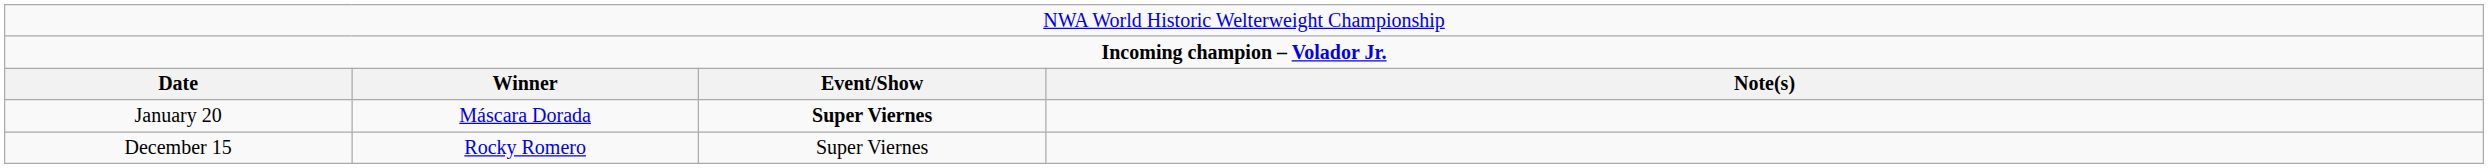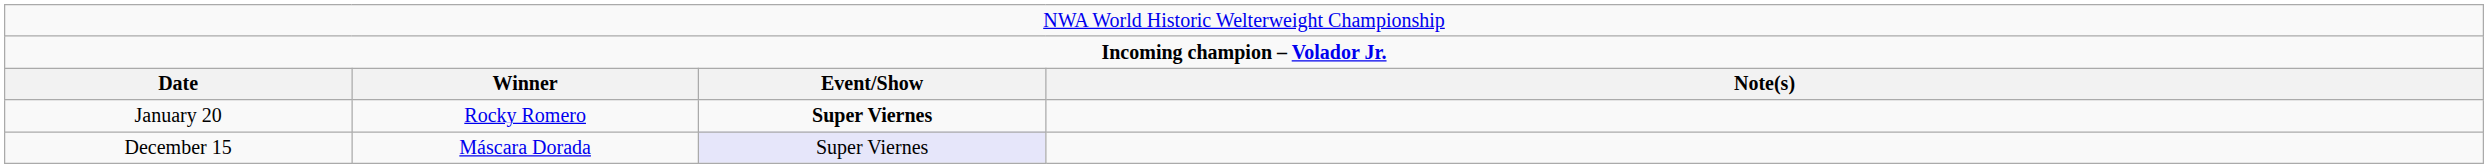 <table class="wikitable" style="text-align:center; width:100%;">
 <tr>
 <td colspan="5" style="text-align: center;"><a href='#'>NWA World Historic Welterweight Championship</a></td>
 </tr>
 <tr>
 <td colspan="5" style="text-align: center;"><strong>Incoming champion – <a href='#'>Volador Jr.</a></strong></td>
 </tr>
 <tr>
 <th width=14%>Date</th>
 <th width=14%>Winner</th>
 <th width=14%>Event/Show</th>
 <th width=58%>Note(s)</th>
 </tr>
 <tr>
 <td>January 20</td>
-<td><a href='#'>Máscara Dorada</a></td>
+<td><a href='#'>Rocky Romero</a></td>
 <td><strong>Super Viernes</strong></td>
 <td></td>
 </tr>
 <tr>
 <td>December 15</td>
-<td><a href='#'>Rocky Romero</a></td>
-<td>Super Viernes</td>
+<td><a href='#'>Máscara Dorada</a></td>
+<td style="background: lavender;">Super Viernes</td>
 <td></td>
 </tr>
 </table>
